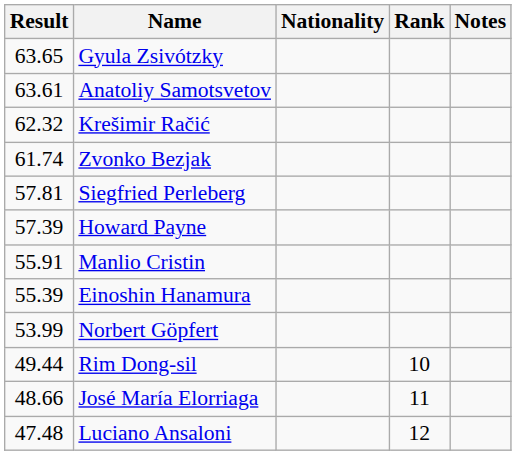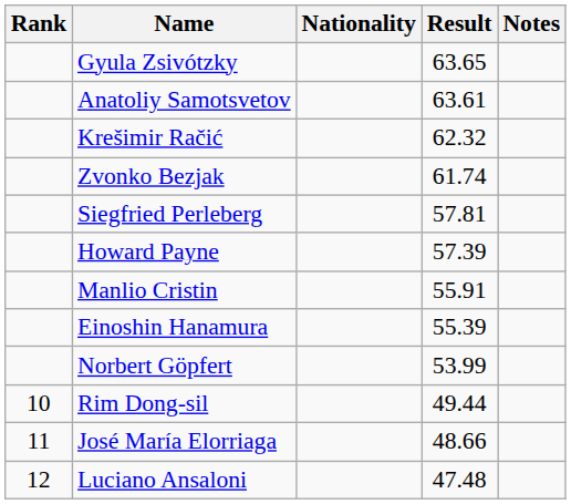 <table class="wikitable sortable" style="text-align:center">
 <tr>
-<th>Result</th>
+<th>Rank</th>
 <th>Name</th>
 <th>Nationality</th>
-<th>Rank</th>
+<th>Result</th>
 <th>Notes</th>
 </tr>
 <tr>
-<td>63.65</td>
+<td></td>
 <td align=left><a href='#'>Gyula Zsivótzky</a></td>
 <td align=left></td>
-<td></td>
+<td>63.65</td>
 <td></td>
 </tr>
 <tr>
-<td>63.61</td>
+<td></td>
 <td align=left><a href='#'>Anatoliy Samotsvetov</a></td>
 <td align=left></td>
-<td></td>
+<td>63.61</td>
 <td></td>
 </tr>
 <tr>
-<td>62.32</td>
+<td></td>
 <td align=left><a href='#'>Krešimir Račić</a></td>
 <td align=left></td>
-<td></td>
+<td>62.32</td>
 <td></td>
 </tr>
 <tr>
-<td>61.74</td>
+<td></td>
 <td align=left><a href='#'>Zvonko Bezjak</a></td>
 <td align=left></td>
-<td></td>
+<td>61.74</td>
 <td></td>
 </tr>
 <tr>
-<td>57.81</td>
+<td></td>
 <td align=left><a href='#'>Siegfried Perleberg</a></td>
 <td align=left></td>
-<td></td>
+<td>57.81</td>
 <td></td>
 </tr>
 <tr>
-<td>57.39</td>
+<td></td>
 <td align=left><a href='#'>Howard Payne</a></td>
 <td align=left></td>
-<td></td>
+<td>57.39</td>
 <td></td>
 </tr>
 <tr>
-<td>55.91</td>
+<td></td>
 <td align=left><a href='#'>Manlio Cristin</a></td>
 <td align=left></td>
-<td></td>
+<td>55.91</td>
 <td></td>
 </tr>
 <tr>
-<td>55.39</td>
+<td></td>
 <td align=left><a href='#'>Einoshin Hanamura</a></td>
 <td align=left></td>
-<td></td>
+<td>55.39</td>
 <td></td>
 </tr>
 <tr>
-<td>53.99</td>
+<td></td>
 <td align=left><a href='#'>Norbert Göpfert</a></td>
 <td align=left></td>
-<td></td>
+<td>53.99</td>
 <td></td>
 </tr>
 <tr>
-<td>49.44</td>
+<td>10</td>
 <td align=left><a href='#'>Rim Dong-sil</a></td>
 <td align=left></td>
-<td>10</td>
+<td>49.44</td>
 <td></td>
 </tr>
 <tr>
-<td>48.66</td>
+<td>11</td>
 <td align=left><a href='#'>José María Elorriaga</a></td>
 <td align=left></td>
-<td>11</td>
+<td>48.66</td>
 <td></td>
 </tr>
 <tr>
-<td>47.48</td>
+<td>12</td>
 <td align=left><a href='#'>Luciano Ansaloni</a></td>
 <td align=left></td>
-<td>12</td>
+<td>47.48</td>
 <td></td>
 </tr>
 </table>
